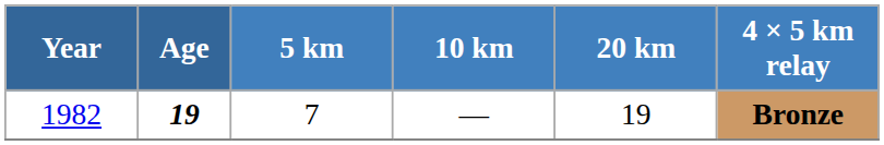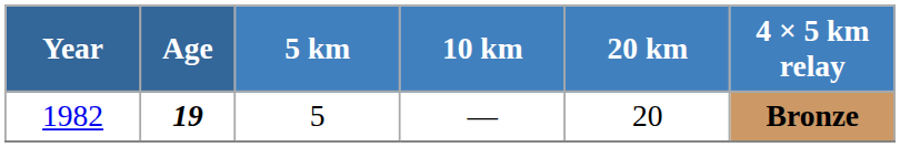 <table class="wikitable" style="font-size:95%; text-align:center; border:grey solid 1px; border-collapse:collapse; background:#ffffff;">
 <tr>
 <th style="background-color:#369; color:white; width:60px;"> Year </th>
 <th style="background-color:#369; color:white; width:40px;"> Age </th>
 <th style="background-color:#4180be; color:white; width:75px;"> 5 km </th>
 <th style="background-color:#4180be; color:white; width:75px;"> 10 km </th>
 <th style="background-color:#4180be; color:white; width:75px;"> 20 km </th>
 <th style="background-color:#4180be; color:white; width:75px;"> 4 × 5 km <br> relay </th>
 </tr>
 <tr>
 <td><a href='#'>1982</a></td>
 <td><strong><em>19</em></strong></td>
-<td>7</td>
+<td>5</td>
 <td>—</td>
-<td>19</td>
+<td>20</td>
 <td bgcolor="cc9966"><strong>Bronze</strong></td>
 </tr>
 <tr>
 </tr>
 </table>
